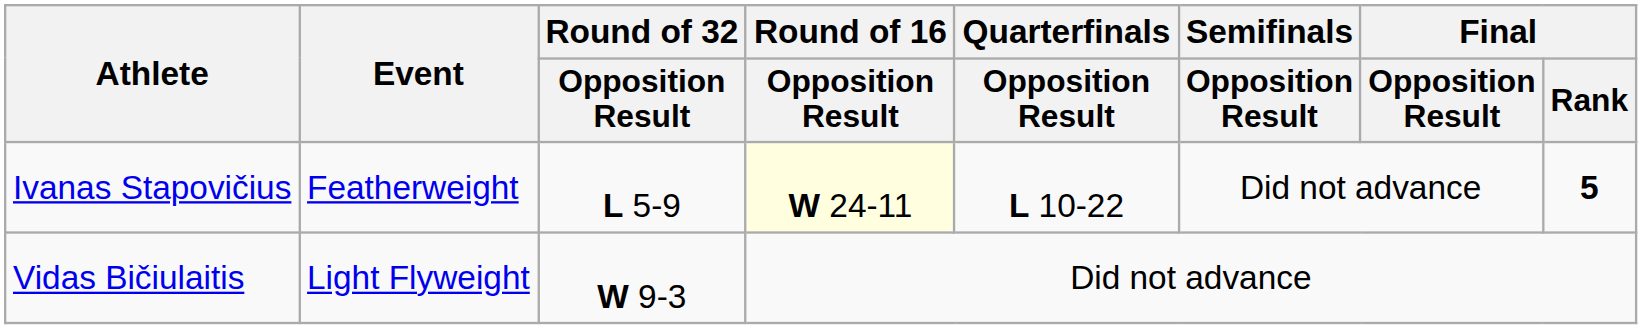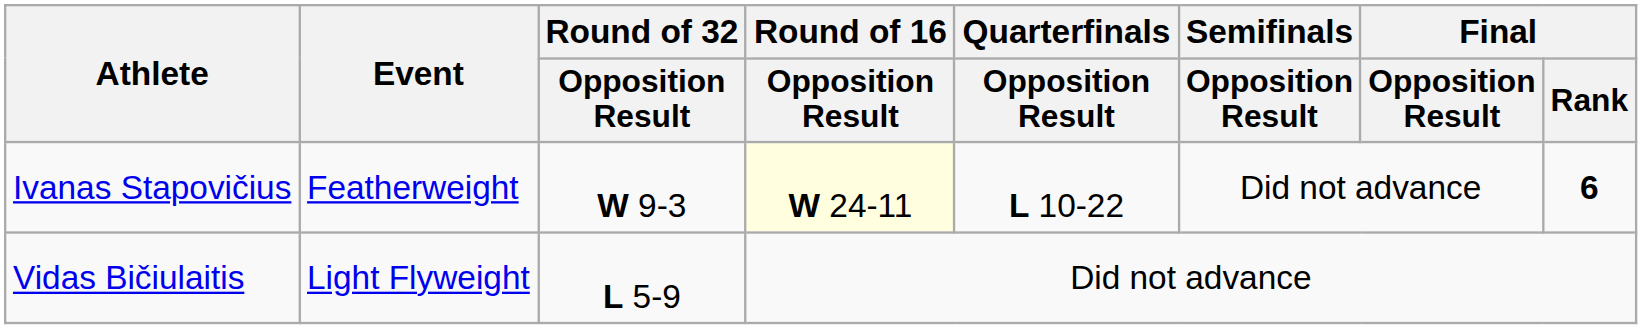 <table class="wikitable" style="font-size:90%">
 <tr>
 <th rowspan="2">Athlete</th>
 <th rowspan="2">Event</th>
 <th>Round of 32</th>
 <th>Round of 16</th>
 <th>Quarterfinals</th>
 <th>Semifinals</th>
 <th colspan=2>Final</th>
 </tr>
 <tr style="font-size:95%">
 <th>Opposition<br>Result</th>
 <th>Opposition<br>Result</th>
 <th>Opposition<br>Result</th>
 <th>Opposition<br>Result</th>
 <th>Opposition<br>Result</th>
 <th>Rank</th>
 </tr>
 <tr align=center>
 <td align=left><a href='#'>Ivanas Stapovičius</a></td>
 <td align=left><a href='#'>Featherweight</a></td>
-<td> <br><strong>L</strong> 5-9</td>
+<td> <br><strong>W</strong> 9-3</td>
 <td style="background: lightyellow;"> <br><strong>W</strong> 24-11</td>
 <td> <br><strong>L</strong> 10-22</td>
 <td colspan=2 align=center>Did not advance</td>
-<td><strong>5</strong></td>
+<td><strong>6</strong></td>
 </tr>
 <tr align=center>
 <td align=left><a href='#'>Vidas Bičiulaitis</a></td>
 <td align=left><a href='#'>Light Flyweight</a></td>
-<td> <br><strong>W</strong> 9-3</td>
+<td> <br><strong>L</strong> 5-9</td>
 <td colspan=5 align=center>Did not advance</td>
 </tr>
 </table>
